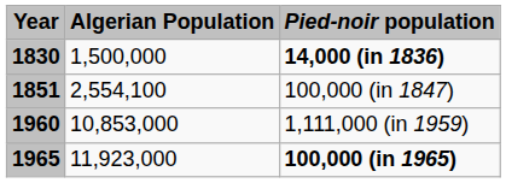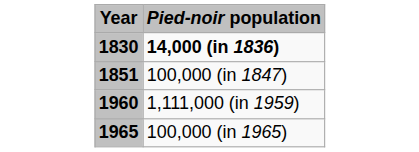 <table class="wikitable" style="margin: 1em auto 1em auto">
 <tr>
 <th style="background:silver">Year</th>
-<th style="background:silver">Algerian Population</th>
 <th style="background:silver"><em>Pied-noir</em> population</th>
 </tr>
 <tr>
 <th style="background:silver">1830</th>
-<td>1,500,000</td>
 <td><strong>14,000 (in <em>1836</em>)</strong></td>
 </tr>
 <tr>
 <th style="background:silver">1851</th>
-<td>2,554,100</td>
 <td>100,000 (in <em>1847</em>)</td>
 </tr>
 <tr>
 <th style="background:silver">1960</th>
-<td>10,853,000</td>
 <td>1,111,000 (in <em>1959</em>)</td>
 </tr>
 <tr>
 <th style="background:silver">1965</th>
-<td>11,923,000</td>
-<td><strong>100,000 (in <em>1965</em>)</strong></td>
+<td>100,000 (in <em>1965</em>)</td>
 </tr>
 </table>
